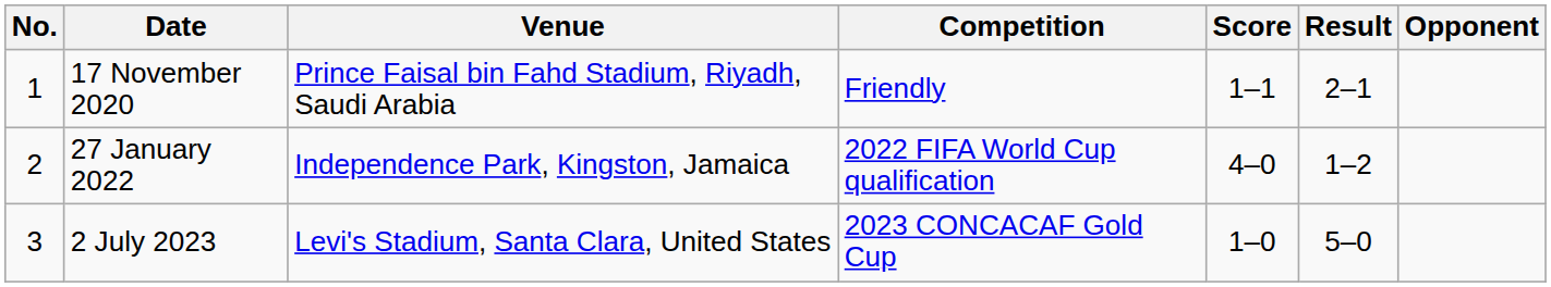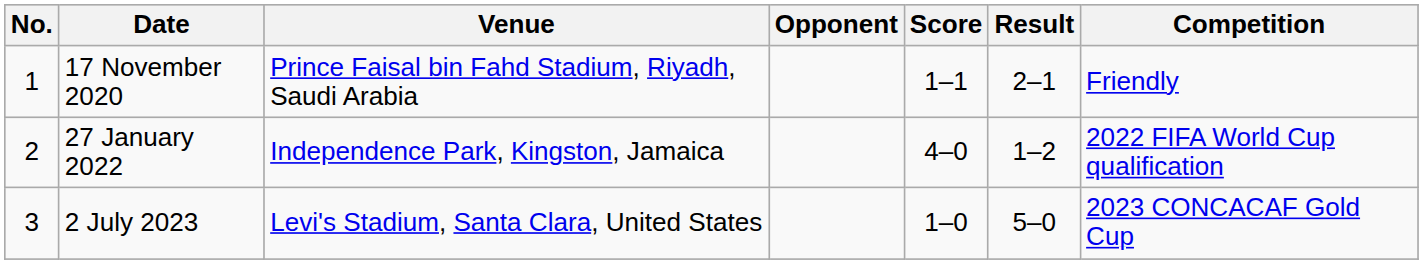 <table class="wikitable sortable">
 <tr>
 <th scope="col">No.</th>
 <th scope="col">Date</th>
 <th scope="col">Venue</th>
-<th scope="col">Competition</th>
+<th scope="col">Opponent</th>
 <th scope="col">Score</th>
 <th scope="col">Result</th>
-<th scope="col">Opponent</th>
+<th scope="col">Competition</th>
 </tr>
 <tr>
 <td align="center">1</td>
 <td>17 November 2020</td>
 <td><a href='#'>Prince Faisal bin Fahd Stadium</a>, <a href='#'>Riyadh</a>, Saudi Arabia</td>
-<td><a href='#'>Friendly</a></td>
+<td></td>
 <td align="center">1–1</td>
 <td align="center">2–1</td>
-<td></td>
+<td><a href='#'>Friendly</a></td>
 </tr>
 <tr>
 <td align="center">2</td>
 <td>27 January 2022</td>
 <td><a href='#'>Independence Park</a>, <a href='#'>Kingston</a>, Jamaica</td>
-<td><a href='#'>2022 FIFA World Cup qualification</a></td>
+<td></td>
 <td align="center">4–0</td>
 <td align="center">1–2</td>
-<td></td>
+<td><a href='#'>2022 FIFA World Cup qualification</a></td>
 </tr>
 <tr>
 <td align="center">3</td>
 <td>2 July 2023</td>
 <td><a href='#'>Levi's Stadium</a>, <a href='#'>Santa Clara</a>, United States</td>
-<td><a href='#'>2023 CONCACAF Gold Cup</a></td>
+<td></td>
 <td align="center">1–0</td>
 <td align="center">5–0</td>
-<td></td>
+<td><a href='#'>2023 CONCACAF Gold Cup</a></td>
 </tr>
 </table>
